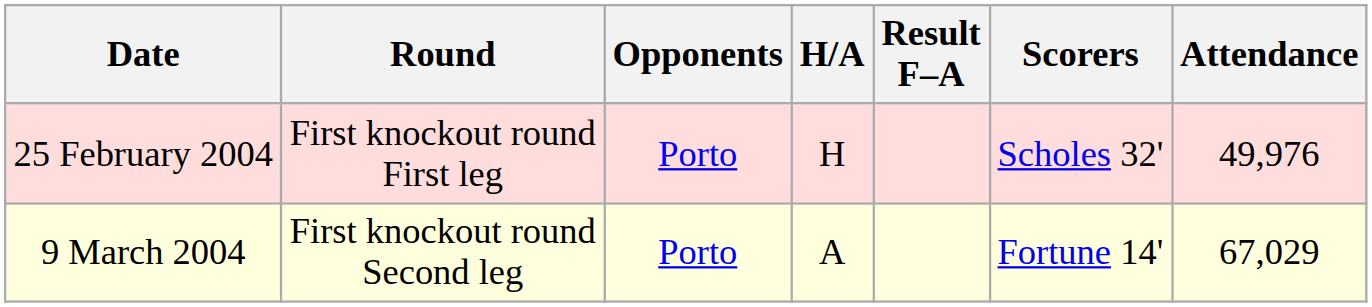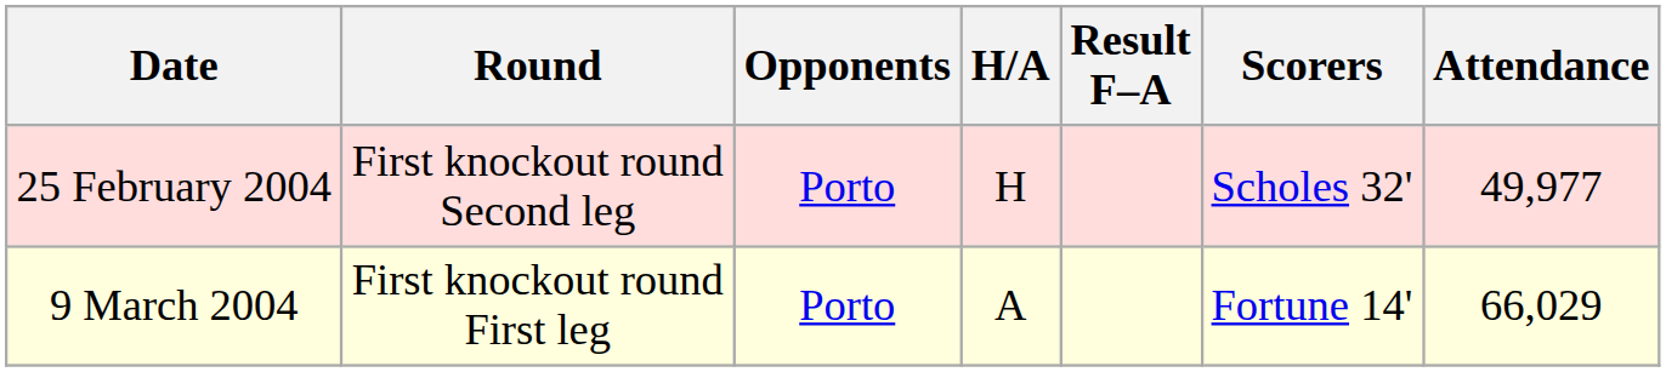 <table class="wikitable" style="text-align:center">
 <tr>
 <th>Date</th>
 <th>Round</th>
 <th>Opponents</th>
 <th>H/A</th>
 <th>Result<br>F–A</th>
 <th>Scorers</th>
 <th>Attendance</th>
 </tr>
 <tr bgcolor="#ffdddd">
 <td>25 February 2004</td>
-<td>First knockout round<br>First leg</td>
+<td>First knockout round<br>Second leg</td>
 <td><a href='#'>Porto</a></td>
 <td>H</td>
 <td></td>
 <td><a href='#'>Scholes</a> 32'</td>
-<td>49,976</td>
+<td>49,977</td>
 </tr>
 <tr bgcolor="#ffffdd">
 <td>9 March 2004</td>
-<td>First knockout round<br>Second leg</td>
+<td>First knockout round<br>First leg</td>
 <td><a href='#'>Porto</a></td>
 <td>A</td>
 <td></td>
 <td><a href='#'>Fortune</a> 14'</td>
-<td>67,029</td>
+<td>66,029</td>
 </tr>
 </table>
